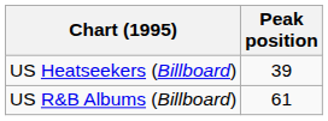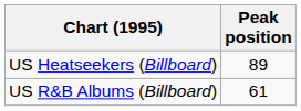 <table Class = "wikitable sortable">
 <tr>
 <th>Chart (1995)</th>
 <th>Peak<br>position</th>
 </tr>
 <tr>
 <td>US <a href='#'>Heatseekers</a> (<em><a href='#'>Billboard</a></em>)</td>
-<td align=center>39</td>
+<td align=center>89</td>
 </tr>
 <tr>
 <td>US <a href='#'>R&B Albums</a> (<em>Billboard</em>)</td>
 <td align=center>61</td>
 </tr>
 </table>
